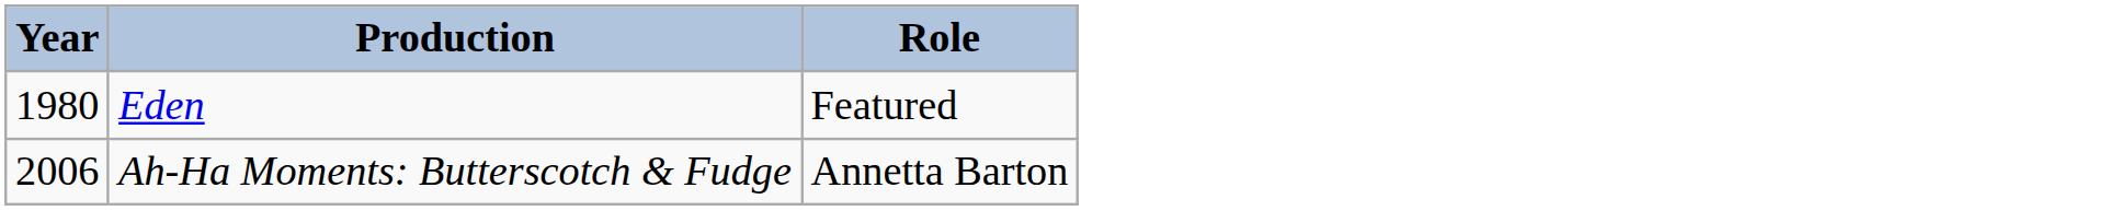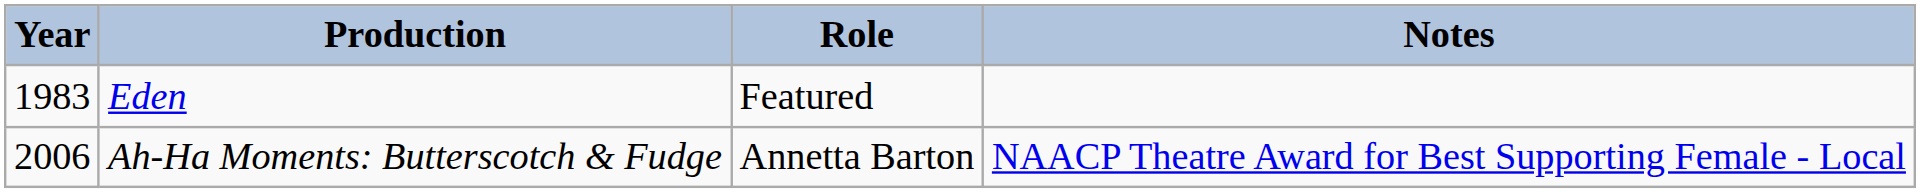 <table class="wikitable">
 <tr>
 <th style="background:#B0C4DE;">Year</th>
 <th style="background:#B0C4DE;">Production</th>
 <th style="background:#B0C4DE;">Role</th>
+<th style="background:#B0C4DE;">Notes</th>
 </tr>
 <tr>
-<td>1980</td>
+<td>1983</td>
 <td><em><a href='#'>Eden</a></em></td>
 <td>Featured</td>
+<td></td>
 </tr>
 <tr>
 <td>2006</td>
 <td><em>Ah-Ha Moments: Butterscotch & Fudge</em></td>
 <td>Annetta Barton</td>
+<td><a href='#'>NAACP Theatre Award for Best Supporting Female - Local</a></td>
 </tr>
 </table>
